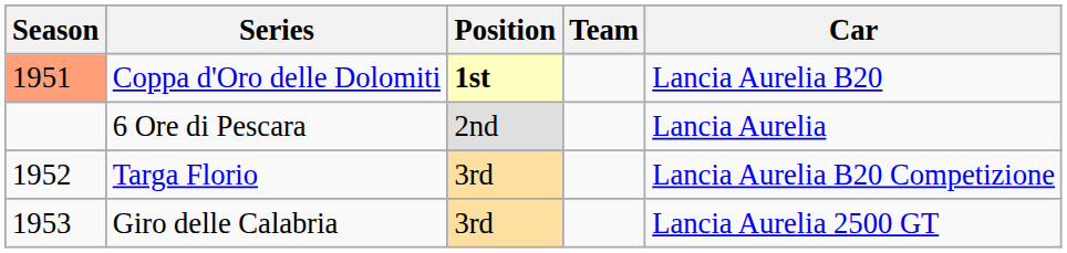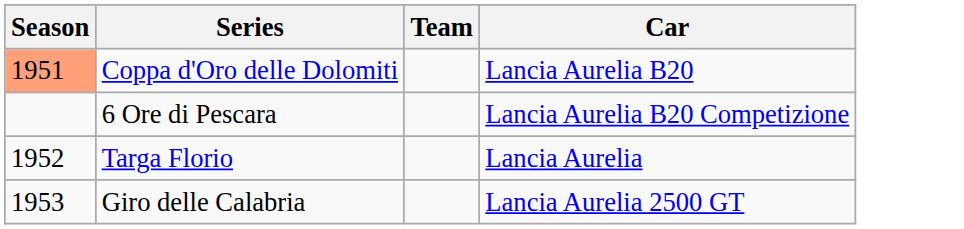 <table class="wikitable" style="font-size: 95%;">
 <tr>
 <th>Season</th>
 <th>Series</th>
-<th>Position</th>
 <th>Team</th>
 <th>Car</th>
 </tr>
 <tr>
 <td style="background: lightsalmon;">1951</td>
 <td><a href='#'>Coppa d'Oro delle Dolomiti</a>  </td>
-<td style="background:#ffffbf;"><strong>1st</strong></td>
 <td></td>
 <td><a href='#'>Lancia Aurelia B20</a></td>
 </tr>
 <tr>
 <td></td>
 <td>6 Ore di Pescara  </td>
-<td style="background:#dfdfdf;">2nd</td>
+<td></td>
+<td><a href='#'>Lancia Aurelia B20 Competizione</a></td>
+</tr>
+<tr>
+<td>1952</td>
+<td><a href='#'>Targa Florio</a>  </td>
 <td></td>
 <td><a href='#'>Lancia Aurelia</a></td>
 </tr>
 <tr>
-<td>1952</td>
-<td><a href='#'>Targa Florio</a>  </td>
-<td style="background:#ffdf9f;">3rd</td>
-<td></td>
-<td><a href='#'>Lancia Aurelia B20 Competizione</a></td>
-</tr>
-<tr>
 <td>1953</td>
 <td>Giro delle Calabria  </td>
-<td style="background:#ffdf9f;">3rd</td>
 <td></td>
 <td><a href='#'>Lancia Aurelia 2500 GT</a></td>
 </tr>
 </table>
